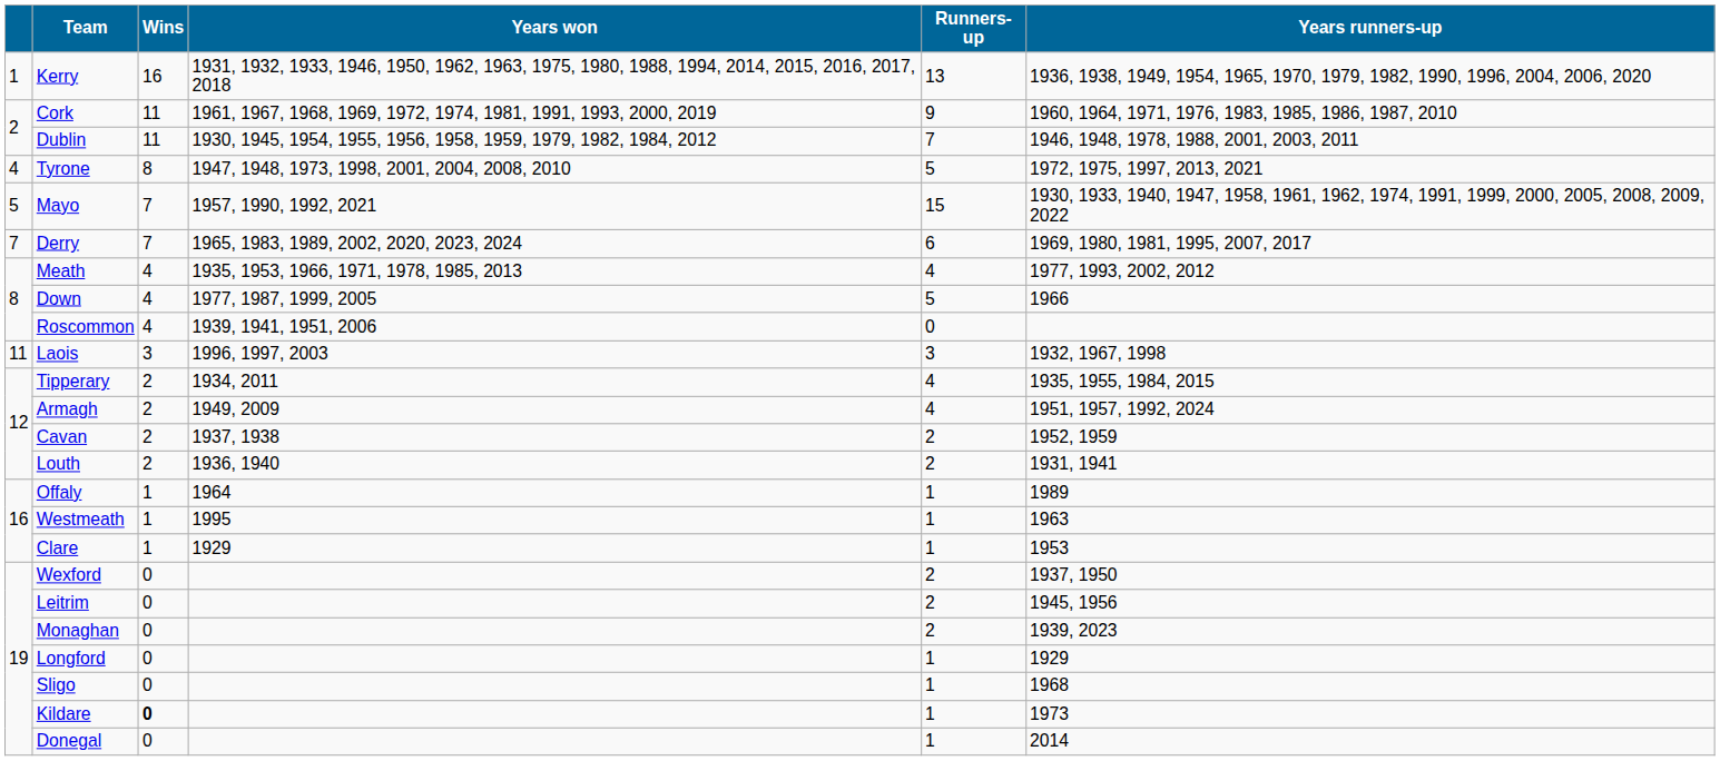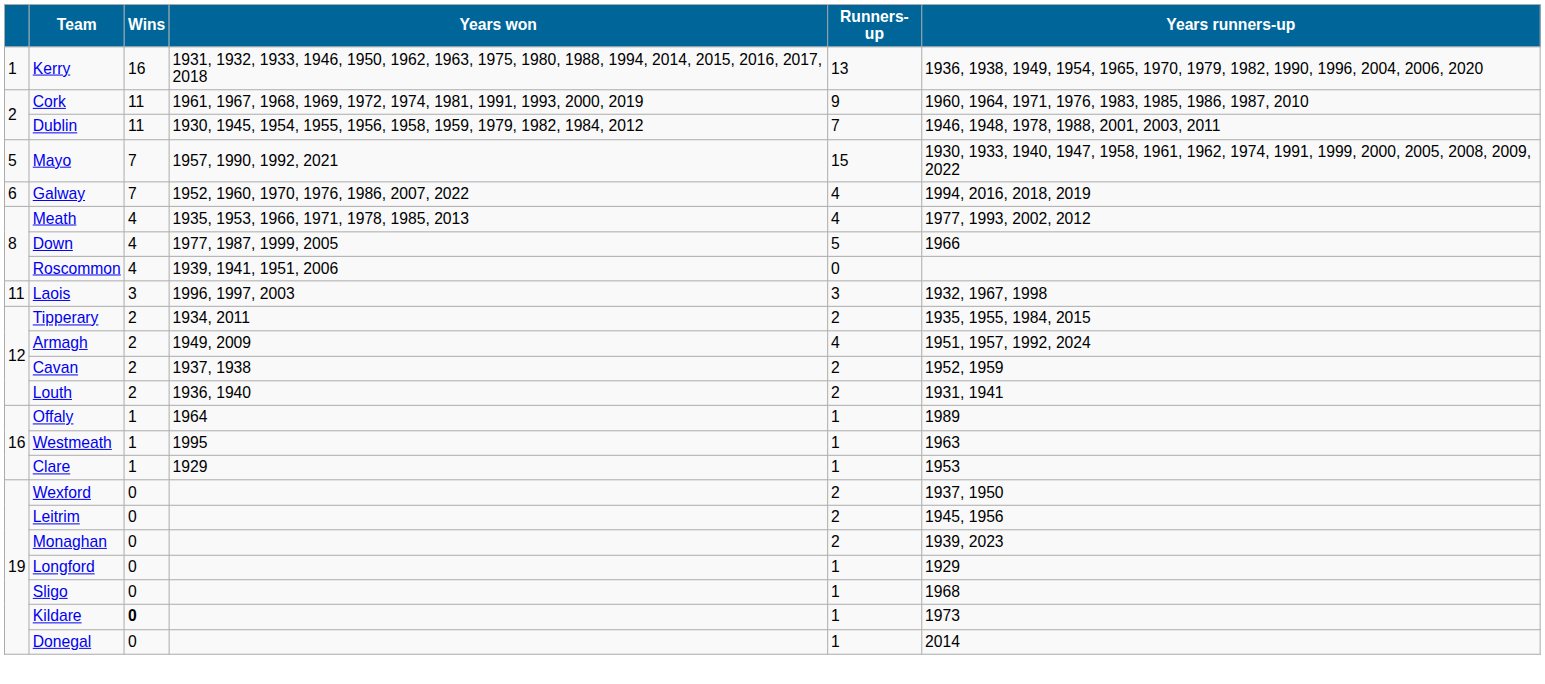 <table class="wikitable">
 <tr>
 <th style="background:#069; color:white;"></th>
 <th style="background:#069; color:white;">Team</th>
 <th style="background:#069; color:white;">Wins</th>
 <th style="background:#069; color:white;">Years won</th>
 <th style="background:#069; color:white;">Runners-up</th>
 <th style="background:#069; color:white;">Years runners-up</th>
 </tr>
 <tr>
 <td>1</td>
 <td><a href='#'>Kerry</a></td>
 <td>16</td>
 <td>1931, 1932, 1933, 1946, 1950, 1962, 1963, 1975, 1980, 1988, 1994, 2014, 2015, 2016, 2017, 2018</td>
 <td>13</td>
 <td>1936, 1938, 1949, 1954, 1965, 1970, 1979, 1982, 1990, 1996, 2004, 2006, 2020</td>
 </tr>
 <tr>
 <td rowspan=2>2</td>
 <td><a href='#'>Cork</a></td>
 <td>11</td>
 <td>1961, 1967, 1968, 1969, 1972, 1974, 1981, 1991, 1993, 2000, 2019</td>
 <td>9</td>
 <td>1960, 1964, 1971, 1976, 1983, 1985, 1986, 1987, 2010</td>
 </tr>
 <tr>
 <td><a href='#'>Dublin</a></td>
 <td>11</td>
 <td>1930, 1945, 1954, 1955, 1956, 1958, 1959, 1979, 1982, 1984, 2012</td>
 <td>7</td>
 <td>1946, 1948, 1978, 1988, 2001, 2003, 2011</td>
 </tr>
 <tr>
-<td>4</td>
-<td><a href='#'>Tyrone</a></td>
-<td>8</td>
-<td>1947, 1948, 1973, 1998, 2001, 2004, 2008, 2010</td>
-<td>5</td>
-<td>1972, 1975, 1997, 2013, 2021</td>
-</tr>
-<tr>
 <td>5</td>
 <td><a href='#'>Mayo</a></td>
 <td>7</td>
 <td>1957, 1990, 1992, 2021</td>
 <td>15</td>
 <td>1930, 1933, 1940, 1947, 1958, 1961, 1962, 1974, 1991, 1999, 2000, 2005, 2008, 2009, 2022</td>
 </tr>
 <tr>
+<td>6</td>
+<td><a href='#'>Galway</a></td>
 <td>7</td>
-<td><a href='#'>Derry</a></td>
-<td>7</td>
-<td>1965, 1983, 1989, 2002, 2020, 2023, 2024</td>
-<td>6</td>
-<td>1969, 1980, 1981, 1995, 2007, 2017</td>
+<td>1952, 1960, 1970, 1976, 1986, 2007, 2022</td>
+<td>4</td>
+<td>1994, 2016, 2018, 2019</td>
 </tr>
 <tr>
 <td rowspan=3>8</td>
 <td><a href='#'>Meath</a></td>
 <td>4</td>
 <td>1935, 1953, 1966, 1971, 1978, 1985, 2013</td>
 <td>4</td>
 <td>1977, 1993, 2002, 2012</td>
 </tr>
 <tr>
 <td><a href='#'>Down</a></td>
 <td>4</td>
 <td>1977, 1987, 1999, 2005</td>
 <td>5</td>
 <td>1966</td>
 </tr>
 <tr>
 <td><a href='#'>Roscommon</a></td>
 <td>4</td>
 <td>1939, 1941, 1951, 2006</td>
 <td>0</td>
 </tr>
 <tr>
 <td rowspan=1>11</td>
 <td><a href='#'>Laois</a></td>
 <td>3</td>
 <td>1996, 1997, 2003</td>
 <td>3</td>
 <td>1932, 1967, 1998</td>
 </tr>
 <tr>
 <td rowspan=4>12</td>
 <td><a href='#'>Tipperary</a></td>
 <td>2</td>
 <td>1934, 2011</td>
-<td>4</td>
+<td>2</td>
 <td>1935, 1955, 1984, 2015</td>
 </tr>
 <tr>
 <td><a href='#'>Armagh</a></td>
 <td>2</td>
 <td>1949, 2009</td>
 <td>4</td>
 <td>1951, 1957, 1992, 2024</td>
 </tr>
 <tr>
 <td><a href='#'>Cavan</a></td>
 <td>2</td>
 <td>1937, 1938</td>
 <td>2</td>
 <td>1952, 1959</td>
 </tr>
 <tr>
 <td><a href='#'>Louth</a></td>
 <td>2</td>
 <td>1936, 1940</td>
 <td>2</td>
 <td>1931, 1941</td>
 </tr>
 <tr>
 <td rowspan=3>16</td>
 <td><a href='#'>Offaly</a></td>
 <td>1</td>
 <td>1964</td>
 <td>1</td>
 <td>1989</td>
 </tr>
 <tr>
 <td><a href='#'>Westmeath</a></td>
 <td>1</td>
 <td>1995</td>
 <td>1</td>
 <td>1963</td>
 </tr>
 <tr>
 <td><a href='#'>Clare</a></td>
 <td>1</td>
 <td>1929</td>
 <td>1</td>
 <td>1953</td>
 </tr>
 <tr>
 <td rowspan=7>19</td>
 <td><a href='#'>Wexford</a></td>
 <td>0</td>
 <td></td>
 <td>2</td>
 <td>1937, 1950</td>
 </tr>
 <tr>
 <td><a href='#'>Leitrim</a></td>
 <td>0</td>
 <td></td>
 <td>2</td>
 <td>1945, 1956</td>
 </tr>
 <tr>
 <td><a href='#'>Monaghan</a></td>
 <td>0</td>
 <td></td>
 <td>2</td>
 <td>1939, 2023</td>
 </tr>
 <tr>
 <td><a href='#'>Longford</a></td>
 <td>0</td>
 <td></td>
 <td>1</td>
 <td>1929</td>
 </tr>
 <tr>
 <td><a href='#'>Sligo</a></td>
 <td>0</td>
 <td></td>
 <td>1</td>
 <td>1968</td>
 </tr>
 <tr>
 <td><a href='#'>Kildare</a></td>
 <td><strong>0</strong></td>
 <td></td>
 <td>1</td>
 <td>1973</td>
 </tr>
 <tr>
 <td><a href='#'>Donegal</a></td>
 <td>0</td>
 <td></td>
 <td>1</td>
 <td>2014</td>
 </tr>
 </table>
